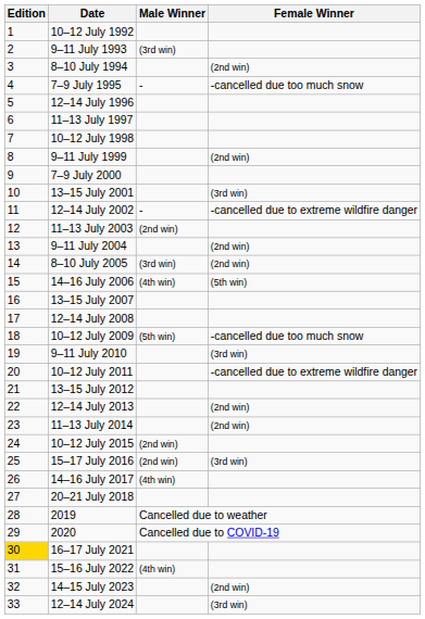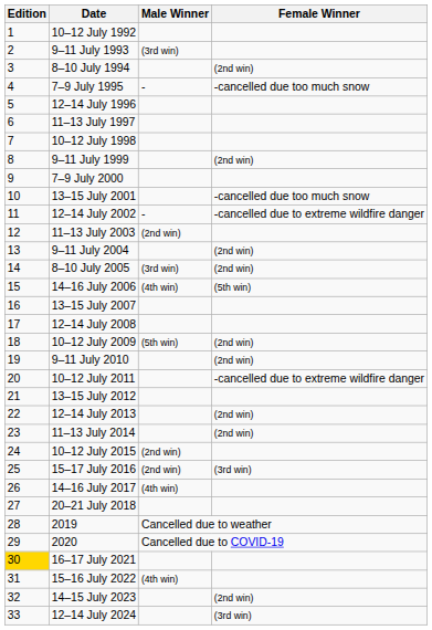 <table class="wikitable">
 <tr>
 <th>Edition</th>
 <th>Date</th>
 <th>Male Winner</th>
 <th>Female Winner</th>
 </tr>
 <tr>
 <td>1</td>
 <td>10–12 July 1992</td>
 <td></td>
 <td></td>
 </tr>
 <tr>
 <td>2</td>
 <td>9–11 July 1993</td>
 <td> <small>(3rd win)</small><br></td>
 <td></td>
 </tr>
 <tr>
 <td>3</td>
 <td>8–10 July 1994</td>
 <td></td>
 <td> <small>(2nd win)</small></td>
 </tr>
 <tr>
 <td>4</td>
 <td>7–9 July 1995</td>
 <td>-</td>
 <td>-cancelled due too much snow</td>
 </tr>
 <tr>
 <td>5</td>
 <td>12–14 July 1996</td>
 <td></td>
 <td></td>
 </tr>
 <tr>
 <td>6</td>
 <td>11–13 July 1997</td>
 <td><br></td>
 <td></td>
 </tr>
 <tr>
 <td>7</td>
 <td>10–12 July 1998</td>
 <td></td>
 <td></td>
 </tr>
 <tr>
 <td>8</td>
 <td>9–11 July 1999</td>
 <td></td>
 <td> <small>(2nd win)</small></td>
 </tr>
 <tr>
 <td>9</td>
 <td>7–9 July 2000</td>
 <td></td>
 <td></td>
 </tr>
 <tr>
 <td>10</td>
 <td>13–15 July 2001</td>
 <td></td>
-<td> <small>(3rd win)</small></td>
+<td>-cancelled due too much snow</td>
 </tr>
 <tr>
 <td>11</td>
 <td>12–14 July 2002</td>
 <td>-</td>
 <td>-cancelled due to extreme wildfire danger</td>
 </tr>
 <tr>
 <td>12</td>
 <td>11–13 July 2003</td>
 <td> <small>(2nd win)</small></td>
 <td></td>
 </tr>
 <tr>
 <td>13</td>
 <td>9–11 July 2004</td>
 <td></td>
 <td> <small>(2nd win)</small></td>
 </tr>
 <tr>
 <td>14</td>
 <td>8–10 July 2005</td>
 <td> <small>(3rd win)</small></td>
 <td> <small>(2nd win)</small></td>
 </tr>
 <tr>
 <td>15</td>
 <td>14–16 July 2006</td>
 <td> <small>(4th win)</small></td>
 <td> <small>(5th win)</small></td>
 </tr>
 <tr>
 <td>16</td>
 <td>13–15 July 2007</td>
 <td></td>
 <td></td>
 </tr>
 <tr>
 <td>17</td>
 <td>12–14 July 2008</td>
 <td></td>
 <td></td>
 </tr>
 <tr>
 <td>18</td>
 <td>10–12 July 2009</td>
 <td> <small>(5th win)</small></td>
-<td>-cancelled due too much snow</td>
+<td> <small>(2nd win)</small></td>
 </tr>
 <tr>
 <td>19</td>
 <td>9–11 July 2010</td>
 <td></td>
-<td> <small>(3rd win)</small></td>
+<td> <small>(2nd win)</small></td>
 </tr>
 <tr>
 <td>20</td>
 <td>10–12 July 2011</td>
 <td></td>
 <td>-cancelled due to extreme wildfire danger</td>
 </tr>
 <tr>
 <td>21</td>
 <td>13–15 July 2012</td>
 <td></td>
 <td></td>
 </tr>
 <tr>
 <td>22</td>
 <td>12–14 July 2013</td>
 <td></td>
 <td> <small>(2nd win)</small></td>
 </tr>
 <tr>
 <td>23</td>
 <td>11–13 July 2014</td>
 <td></td>
 <td> <small>(2nd win)</small></td>
 </tr>
 <tr>
 <td>24</td>
 <td>10–12 July 2015</td>
 <td> <small>(2nd win)</small></td>
 <td></td>
 </tr>
 <tr>
 <td>25</td>
 <td>15–17 July 2016</td>
 <td> <small>(2nd win)</small></td>
 <td> <small>(3rd win)</small></td>
 </tr>
 <tr>
 <td>26</td>
 <td>14–16 July 2017</td>
 <td> <small>(4th win)</small></td>
 <td></td>
 </tr>
 <tr>
 <td>27</td>
 <td>20–21 July 2018</td>
 <td></td>
 <td></td>
 </tr>
 <tr>
 <td>28</td>
 <td>2019</td>
 <td colspan="2">Cancelled due to weather</td>
 </tr>
 <tr>
 <td>29</td>
 <td>2020</td>
 <td colspan="2">Cancelled due to <a href='#'>COVID-19</a></td>
 </tr>
 <tr>
 <td style="background: gold;">30</td>
 <td>16–17 July 2021</td>
 <td></td>
 <td></td>
 </tr>
 <tr>
 <td>31</td>
 <td>15–16 July 2022</td>
 <td> <small>(4th win)</small></td>
 <td></td>
 </tr>
 <tr>
 <td>32</td>
 <td>14–15 July 2023</td>
 <td></td>
 <td> <small>(2nd win)</small></td>
 </tr>
 <tr>
 <td>33</td>
 <td>12–14 July 2024</td>
 <td></td>
 <td>  <small>(3rd win)</small></td>
 </tr>
 </table>
